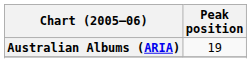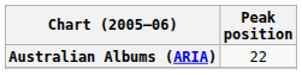 <table class="wikitable sortable plainrowheaders">
 <tr>
 <th scope="col">Chart (2005–06)</th>
 <th scope="col">Peak<br>position</th>
 </tr>
 <tr>
 <th scope="row">Australian Albums (<a href='#'>ARIA</a>)</th>
-<td align="center">19</td>
+<td align="center">22</td>
 </tr>
 <tr>
 </tr>
 <tr>
 </tr>
 <tr>
 </tr>
 </table>
